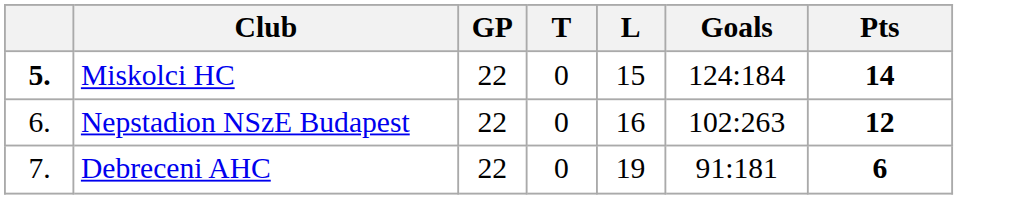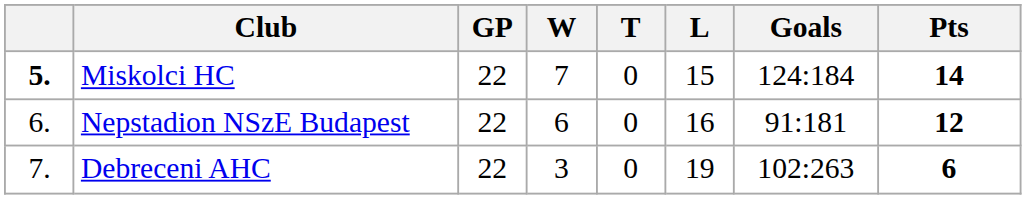 <table class="wikitable">
 <tr>
 <th width="30"></th>
 <th width="200">Club</th>
 <th width="30">GP</th>
+<th width="30">W</th>
 <th width="30">T</th>
 <th width="30">L</th>
 <th width="70">Goals</th>
 <th width="70">Pts</th>
 </tr>
 <tr bgcolor="#FFFFFF" align="center">
 <td><strong>5.</strong></td>
 <td align="left"><a href='#'>Miskolci HC</a></td>
 <td>22</td>
+<td>7</td>
 <td>0</td>
 <td>15</td>
 <td>124:184</td>
 <td><strong>14</strong></td>
 </tr>
 <tr bgcolor="#FFFFFF" align="center">
 <td>6.</td>
 <td align="left"><a href='#'>Nepstadion NSzE Budapest</a></td>
 <td>22</td>
+<td>6</td>
 <td>0</td>
 <td>16</td>
-<td>102:263</td>
+<td>91:181</td>
 <td><strong>12</strong></td>
 </tr>
 <tr bgcolor="#FFFFFF" align="center">
 <td>7.</td>
 <td align="left"><a href='#'>Debreceni AHC</a></td>
 <td>22</td>
+<td>3</td>
 <td>0</td>
 <td>19</td>
-<td>91:181</td>
+<td>102:263</td>
 <td><strong>6</strong></td>
 </tr>
 </table>
